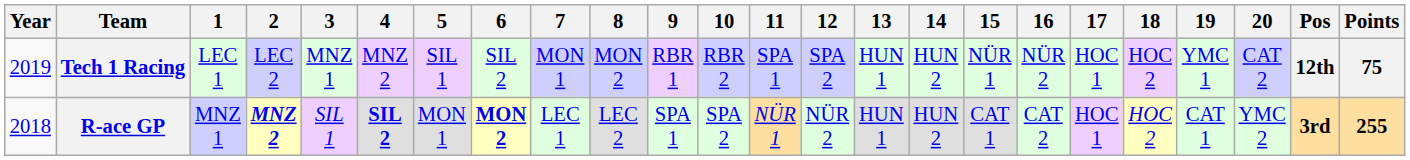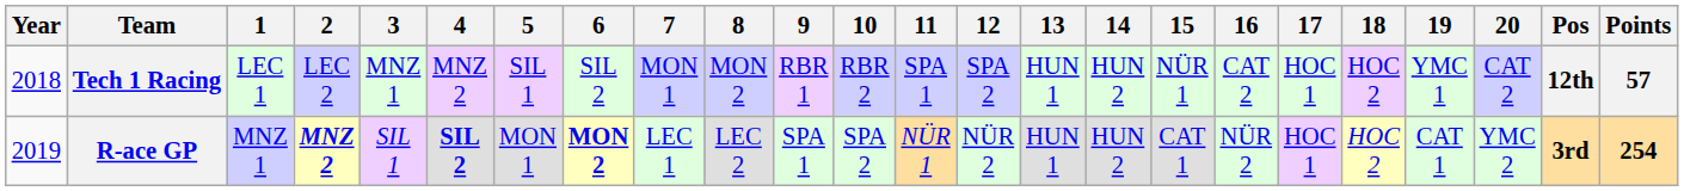 <table class="wikitable" style="text-align:center; font-size:85%">
 <tr>
 <th>Year</th>
 <th>Team</th>
 <th>1</th>
 <th>2</th>
 <th>3</th>
 <th>4</th>
 <th>5</th>
 <th>6</th>
 <th>7</th>
 <th>8</th>
 <th>9</th>
 <th>10</th>
 <th>11</th>
 <th>12</th>
 <th>13</th>
 <th>14</th>
 <th>15</th>
 <th>16</th>
 <th>17</th>
 <th>18</th>
 <th>19</th>
 <th>20</th>
 <th>Pos</th>
 <th>Points</th>
 </tr>
 <tr>
-<td><a href='#'>2019</a></td>
+<td><a href='#'>2018</a></td>
 <th nowrap><a href='#'>Tech 1 Racing</a></th>
 <td style="background:#DFFFDF;"><a href='#'>LEC<br>1</a><br></td>
 <td style="background:#CFCFFF;"><a href='#'>LEC<br>2</a><br></td>
 <td style="background:#DFFFDF;"><a href='#'>MNZ<br>1</a><br></td>
 <td style="background:#EFCFFF;"><a href='#'>MNZ<br>2</a><br></td>
 <td style="background:#EFCFFF;"><a href='#'>SIL<br>1</a><br></td>
 <td style="background:#DFFFDF;"><a href='#'>SIL<br>2</a><br></td>
 <td style="background:#CFCFFF;"><a href='#'>MON<br>1</a><br></td>
 <td style="background:#CFCFFF;"><a href='#'>MON<br>2</a><br></td>
 <td style="background:#EFCFFF;"><a href='#'>RBR<br>1</a><br></td>
 <td style="background:#CFCFFF;"><a href='#'>RBR<br>2</a><br></td>
 <td style="background:#CFCFFF;"><a href='#'>SPA<br>1</a><br></td>
 <td style="background:#CFCFFF;"><a href='#'>SPA<br>2</a><br></td>
 <td style="background:#DFFFDF;"><a href='#'>HUN<br>1</a><br></td>
 <td style="background:#DFFFDF;"><a href='#'>HUN<br>2</a><br></td>
 <td style="background:#DFFFDF;"><a href='#'>NÜR<br>1</a><br></td>
-<td style="background:#DFFFDF;"><a href='#'>NÜR<br>2</a><br></td>
+<td style="background:#DFFFDF;"><a href='#'>CAT<br>2</a><br></td>
 <td style="background:#DFFFDF;"><a href='#'>HOC<br>1</a><br></td>
 <td style="background:#EFCFFF;"><a href='#'>HOC<br>2</a><br></td>
 <td style="background:#DFFFDF;"><a href='#'>YMC<br>1</a><br></td>
 <td style="background:#CFCFFF;"><a href='#'>CAT<br>2</a><br></td>
 <th>12th</th>
-<th>75</th>
+<th>57</th>
 </tr>
 <tr>
-<td><a href='#'>2018</a></td>
+<td><a href='#'>2019</a></td>
 <th nowrap><a href='#'>R-ace GP</a></th>
 <td style="background:#CFCFFF;"><a href='#'>MNZ<br>1</a><br></td>
 <td style="background:#FFFFBF;"><strong><em><a href='#'>MNZ<br>2</a></em></strong><br></td>
 <td style="background:#EFCFFF;"><em><a href='#'>SIL<br>1</a></em><br></td>
 <td style="background:#DFDFDF;"><strong><a href='#'>SIL<br>2</a><br></strong></td>
 <td style="background:#DFDFDF;"><a href='#'>MON<br>1</a><br></td>
 <td style="background:#FFFFBF;"><strong><a href='#'>MON<br>2</a></strong><br></td>
 <td style="background:#DFFFDF;"><a href='#'>LEC<br>1</a><br></td>
 <td style="background:#DFDFDF;"><a href='#'>LEC<br>2</a><br></td>
 <td style="background:#DFFFDF;"><a href='#'>SPA<br>1</a><br></td>
 <td style="background:#DFFFDF;"><a href='#'>SPA<br>2</a><br></td>
 <td style="background:#FFDF9F;"><em><a href='#'>NÜR<br>1</a></em><br></td>
 <td style="background:#DFFFDF;"><a href='#'>NÜR<br>2</a><br></td>
 <td style="background:#DFDFDF;"><a href='#'>HUN<br>1</a><br></td>
 <td style="background:#DFDFDF;"><a href='#'>HUN<br>2</a><br></td>
 <td style="background:#DFDFDF;"><a href='#'>CAT<br>1</a><br></td>
-<td style="background:#DFFFDF;"><a href='#'>CAT<br>2</a><br></td>
+<td style="background:#DFFFDF;"><a href='#'>NÜR<br>2</a><br></td>
 <td style="background:#EFCFFF;"><a href='#'>HOC<br>1</a><br></td>
 <td style="background:#FFFFBF;"><em><a href='#'>HOC<br>2</a></em><br></td>
 <td style="background:#DFFFDF;"><a href='#'>CAT<br>1</a><br></td>
 <td style="background:#DFFFDF;"><a href='#'>YMC<br>2</a><br></td>
 <th style="background:#FFDF9F;">3rd</th>
-<th style="background:#FFDF9F;">255</th>
+<th style="background:#FFDF9F;">254</th>
 </tr>
 </table>
